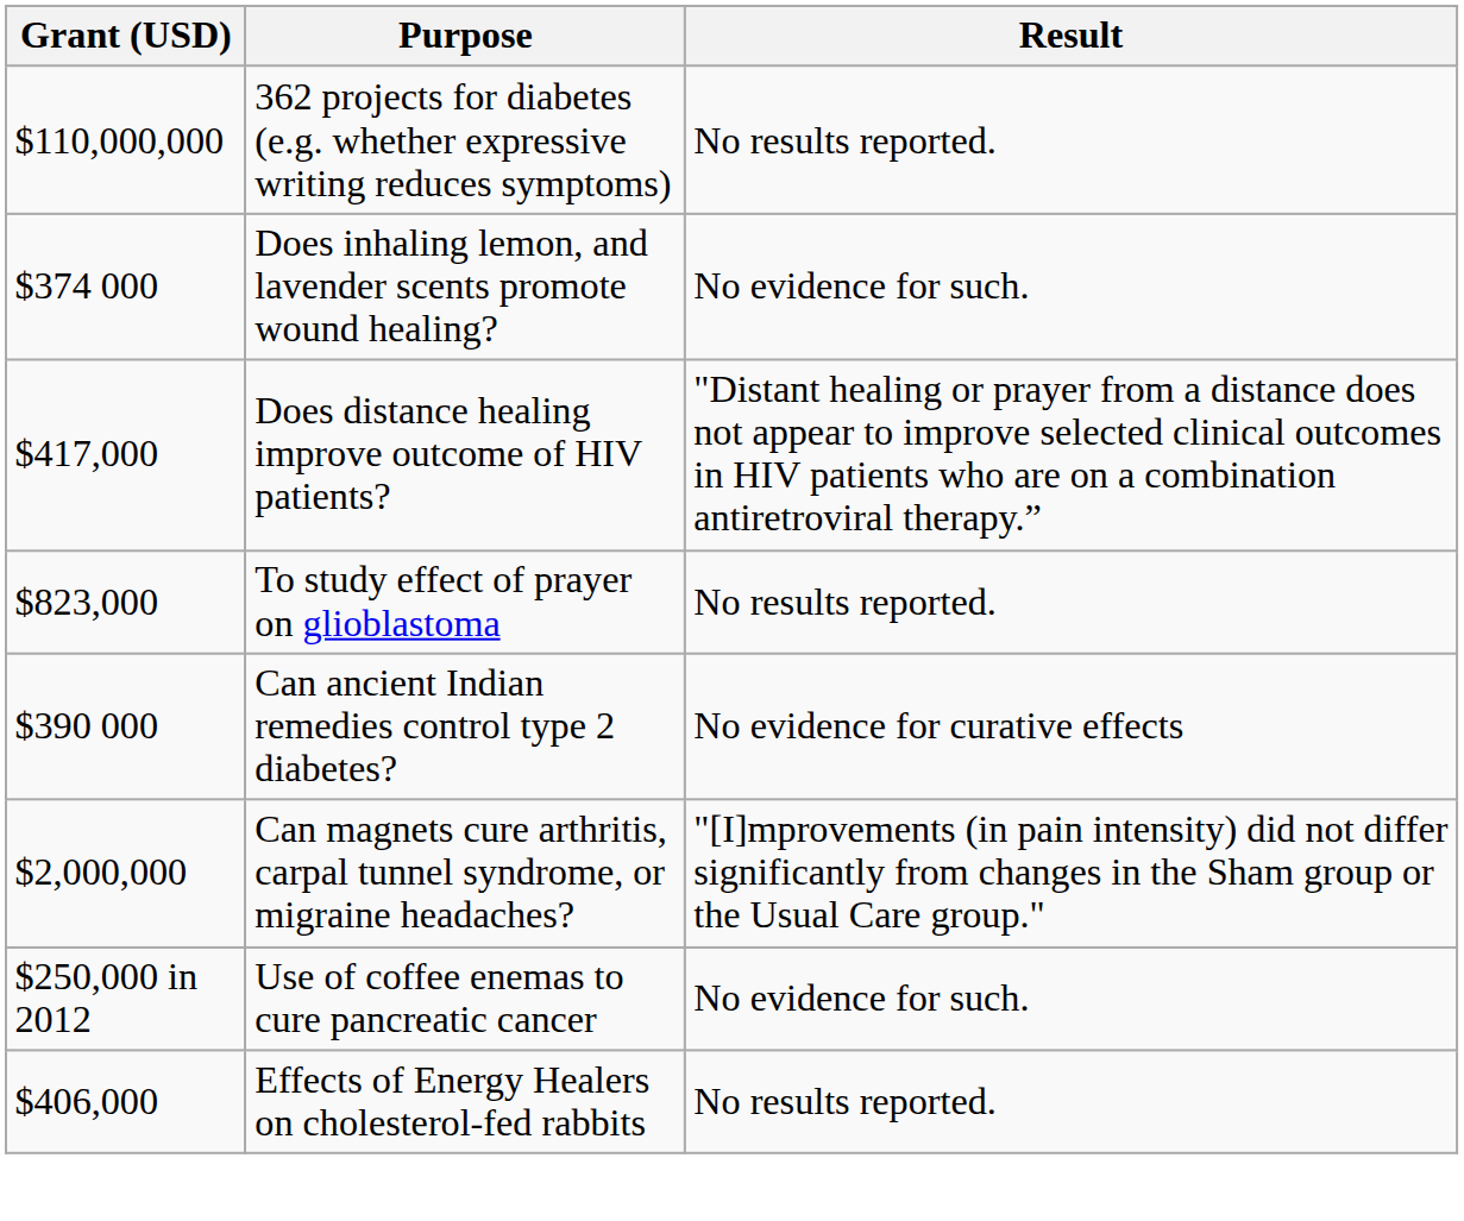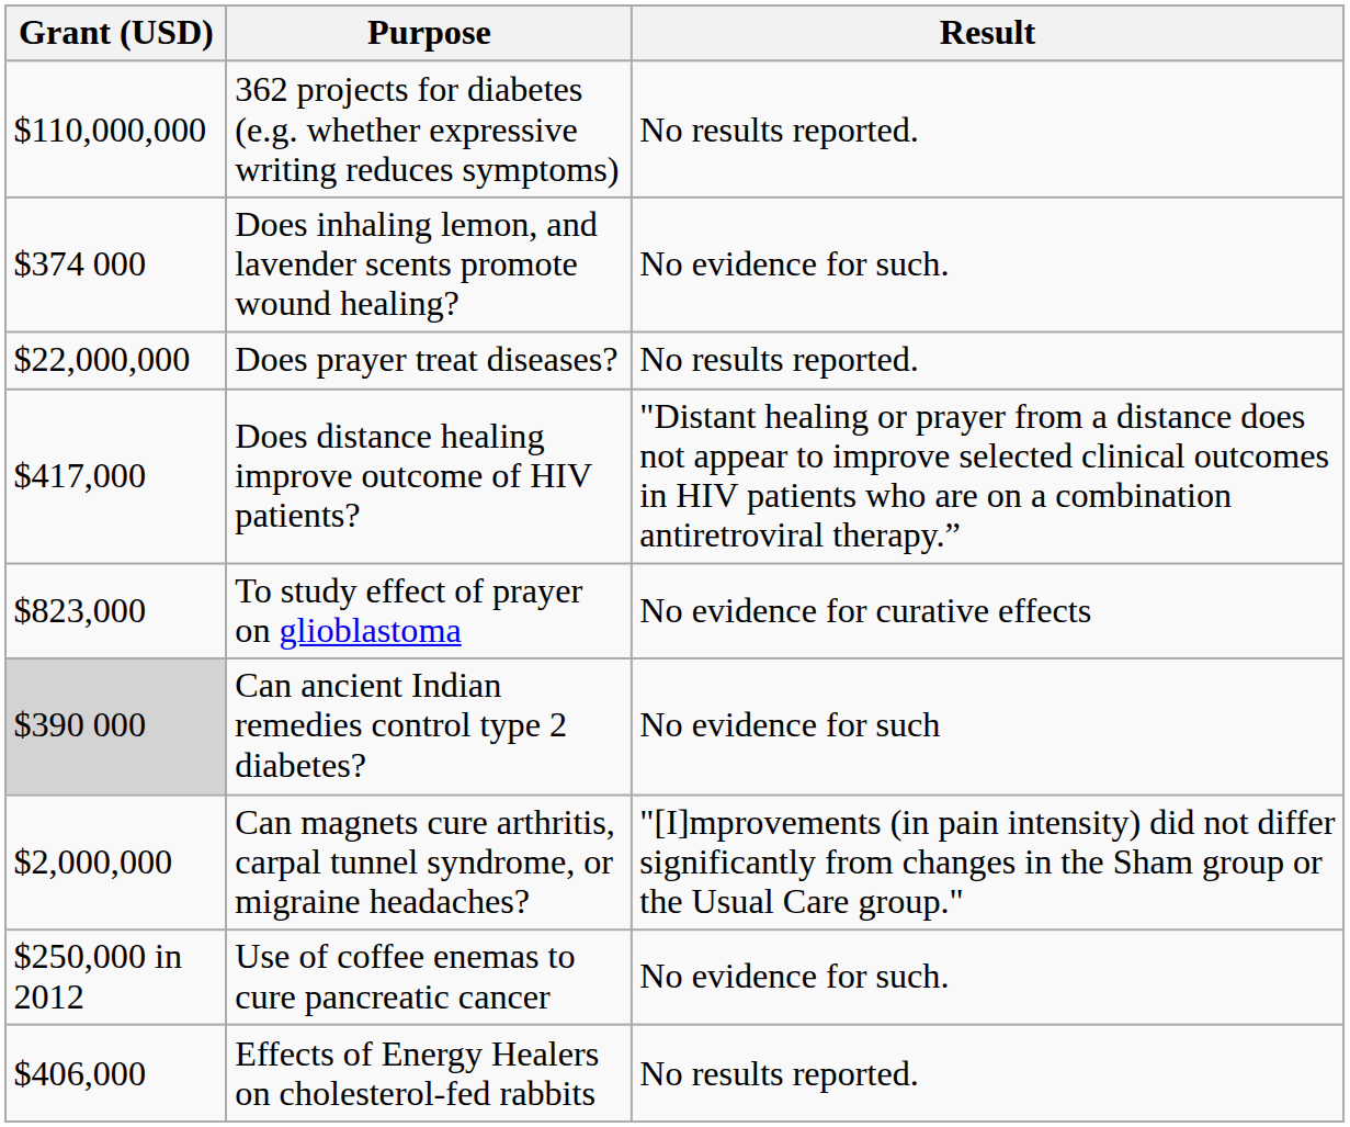 <table class="wikitable">
 <tr>
 <th>Grant (USD)</th>
 <th>Purpose</th>
 <th>Result</th>
 </tr>
 <tr>
 <td>$110,000,000</td>
 <td>362 projects for diabetes (e.g. whether expressive writing reduces symptoms)</td>
 <td>No results reported.</td>
 </tr>
 <tr>
 <td>$374 000</td>
 <td>Does inhaling lemon, and lavender scents promote wound healing?</td>
 <td>No evidence for such.</td>
 </tr>
 <tr>
+<td>$22,000,000</td>
+<td>Does prayer treat diseases?</td>
+<td>No results reported.</td>
+</tr>
+<tr>
 <td>$417,000</td>
 <td>Does distance healing improve outcome of HIV patients?</td>
 <td>"Distant healing or prayer from a distance does not appear to improve selected clinical outcomes in HIV patients who are on a combination antiretroviral therapy.”</td>
 </tr>
 <tr>
 <td>$823,000</td>
 <td>To study effect of prayer on <a href='#'>glioblastoma</a></td>
-<td>No results reported.</td>
+<td>No evidence for curative effects</td>
 </tr>
 <tr>
-<td>$390 000</td>
+<td style="background: lightgrey;">$390 000</td>
 <td>Can ancient Indian remedies control type 2 diabetes?</td>
-<td>No evidence for curative effects</td>
+<td>No evidence for such</td>
 </tr>
 <tr>
 <td>$2,000,000</td>
 <td>Can magnets cure arthritis, carpal tunnel syndrome, or migraine headaches?</td>
 <td>"[I]mprovements (in pain intensity) did not differ significantly from changes in the Sham group or the Usual Care group."</td>
 </tr>
 <tr>
 <td>$250,000 in 2012</td>
 <td>Use of coffee enemas to cure pancreatic cancer</td>
 <td>No evidence for such.</td>
 </tr>
 <tr>
 <td>$406,000</td>
 <td>Effects of Energy Healers on cholesterol-fed rabbits</td>
 <td>No results reported.</td>
 </tr>
 </table>
